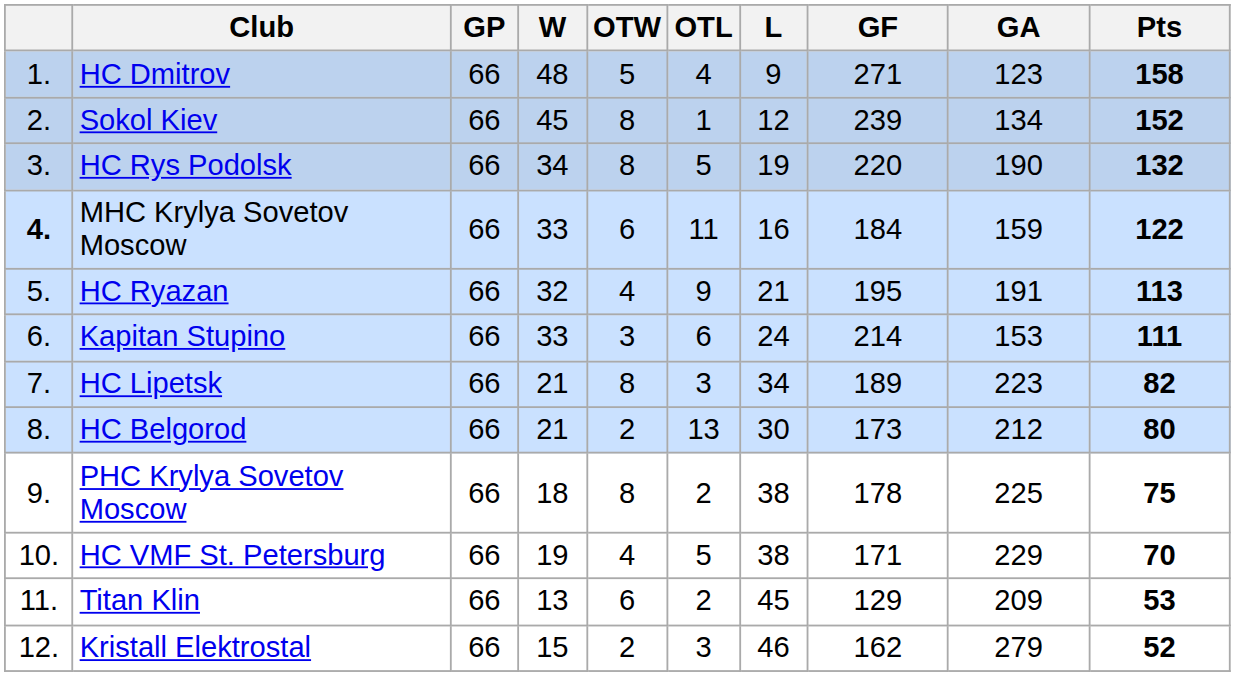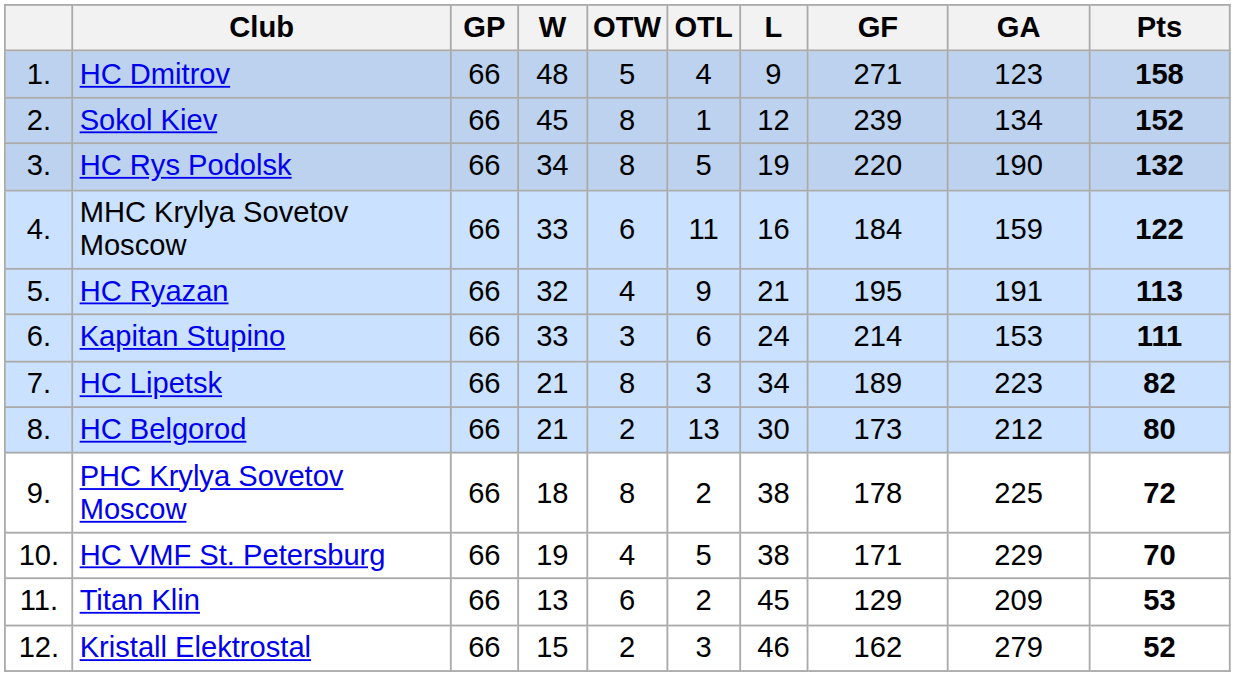 <table class="wikitable">
 <tr>
 <th width="30"></th>
 <th width="200">Club</th>
 <th width="30">GP</th>
 <th width="30">W</th>
 <th width="30">OTW</th>
 <th width="30">OTL</th>
 <th width="30">L</th>
 <th width="70">GF</th>
 <th width="70">GA</th>
 <th width="70">Pts</th>
 </tr>
 <tr bgcolor="#BCD2EE" align="center">
 <td>1.</td>
 <td align="left"><a href='#'>HC Dmitrov</a></td>
 <td>66</td>
 <td>48</td>
 <td>5</td>
 <td>4</td>
 <td>9</td>
 <td>271</td>
 <td>123</td>
 <td><strong>158</strong></td>
 </tr>
 <tr bgcolor="#BCD2EE" align="center">
 <td>2.</td>
 <td align="left"><a href='#'>Sokol Kiev</a></td>
 <td>66</td>
 <td>45</td>
 <td>8</td>
 <td>1</td>
 <td>12</td>
 <td>239</td>
 <td>134</td>
 <td><strong>152</strong></td>
 </tr>
 <tr bgcolor="#BCD2EE" align="center">
 <td>3.</td>
 <td align="left"><a href='#'>HC Rys Podolsk</a></td>
 <td>66</td>
 <td>34</td>
 <td>8</td>
 <td>5</td>
 <td>19</td>
 <td>220</td>
 <td>190</td>
 <td><strong>132</strong></td>
 </tr>
 <tr bgcolor="#CAE1FF" align="center">
-<td><strong>4.</strong></td>
+<td>4.</td>
 <td align="left">MHC Krylya Sovetov Moscow</td>
 <td>66</td>
 <td>33</td>
 <td>6</td>
 <td>11</td>
 <td>16</td>
 <td>184</td>
 <td>159</td>
 <td><strong>122</strong></td>
 </tr>
 <tr bgcolor="#CAE1FF" align="center">
 <td>5.</td>
 <td align="left"><a href='#'>HC Ryazan</a></td>
 <td>66</td>
 <td>32</td>
 <td>4</td>
 <td>9</td>
 <td>21</td>
 <td>195</td>
 <td>191</td>
 <td><strong>113</strong></td>
 </tr>
 <tr bgcolor="#CAE1FF" align="center">
 <td>6.</td>
 <td align="left"><a href='#'>Kapitan Stupino</a></td>
 <td>66</td>
 <td>33</td>
 <td>3</td>
 <td>6</td>
 <td>24</td>
 <td>214</td>
 <td>153</td>
 <td><strong>111</strong></td>
 </tr>
 <tr bgcolor="#CAE1FF" align="center">
 <td>7.</td>
 <td align="left"><a href='#'>HC Lipetsk</a></td>
 <td>66</td>
 <td>21</td>
 <td>8</td>
 <td>3</td>
 <td>34</td>
 <td>189</td>
 <td>223</td>
 <td><strong>82</strong></td>
 </tr>
 <tr bgcolor="#CAE1FF" align="center">
 <td>8.</td>
 <td align="left"><a href='#'>HC Belgorod</a></td>
 <td>66</td>
 <td>21</td>
 <td>2</td>
 <td>13</td>
 <td>30</td>
 <td>173</td>
 <td>212</td>
 <td><strong>80</strong></td>
 </tr>
 <tr bgcolor="#FFFFFF" align="center">
 <td>9.</td>
 <td align="left"><a href='#'>PHC Krylya Sovetov Moscow</a></td>
 <td>66</td>
 <td>18</td>
 <td>8</td>
 <td>2</td>
 <td>38</td>
 <td>178</td>
 <td>225</td>
-<td><strong>75</strong></td>
+<td><strong>72</strong></td>
 </tr>
 <tr bgcolor="#FFFFFF" align="center">
 <td>10.</td>
 <td align="left"><a href='#'>HC VMF St. Petersburg</a></td>
 <td>66</td>
 <td>19</td>
 <td>4</td>
 <td>5</td>
 <td>38</td>
 <td>171</td>
 <td>229</td>
 <td><strong>70</strong></td>
 </tr>
 <tr bgcolor="#FFFFFF" align="center">
 <td>11.</td>
 <td align="left"><a href='#'>Titan Klin</a></td>
 <td>66</td>
 <td>13</td>
 <td>6</td>
 <td>2</td>
 <td>45</td>
 <td>129</td>
 <td>209</td>
 <td><strong>53</strong></td>
 </tr>
 <tr bgcolor="#FFFFFF" align="center">
 <td>12.</td>
 <td align="left"><a href='#'>Kristall Elektrostal</a></td>
 <td>66</td>
 <td>15</td>
 <td>2</td>
 <td>3</td>
 <td>46</td>
 <td>162</td>
 <td>279</td>
 <td><strong>52</strong></td>
 </tr>
 </table>
